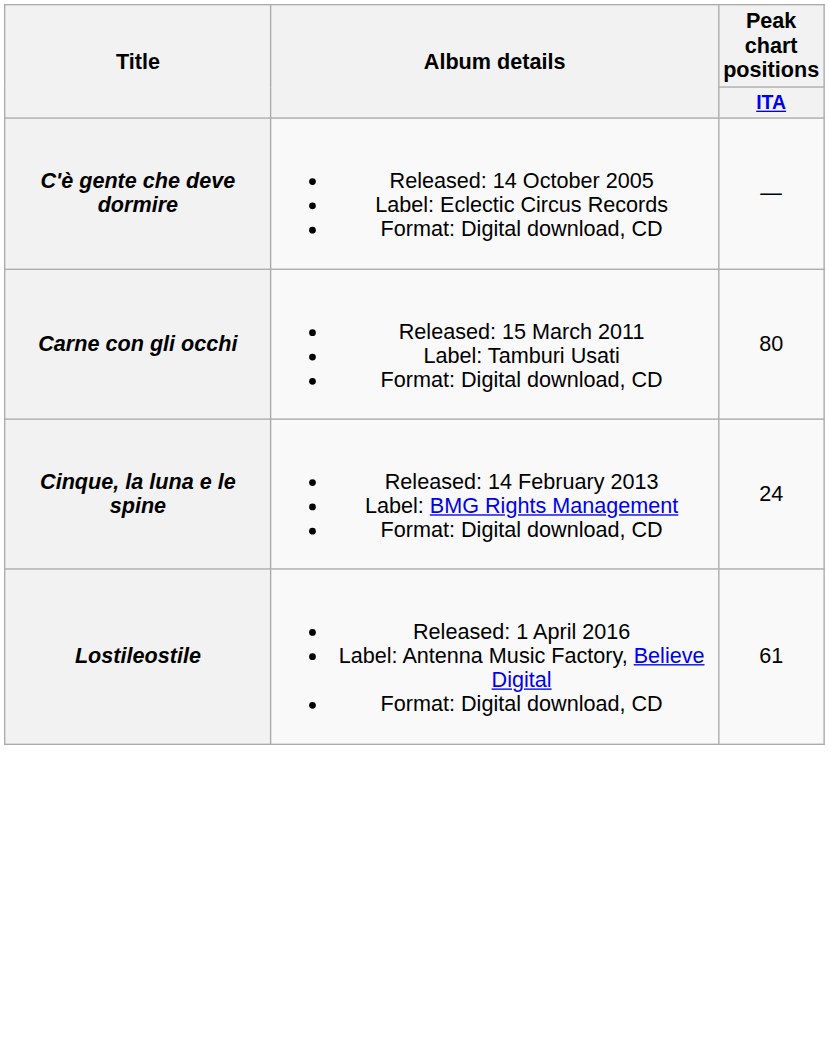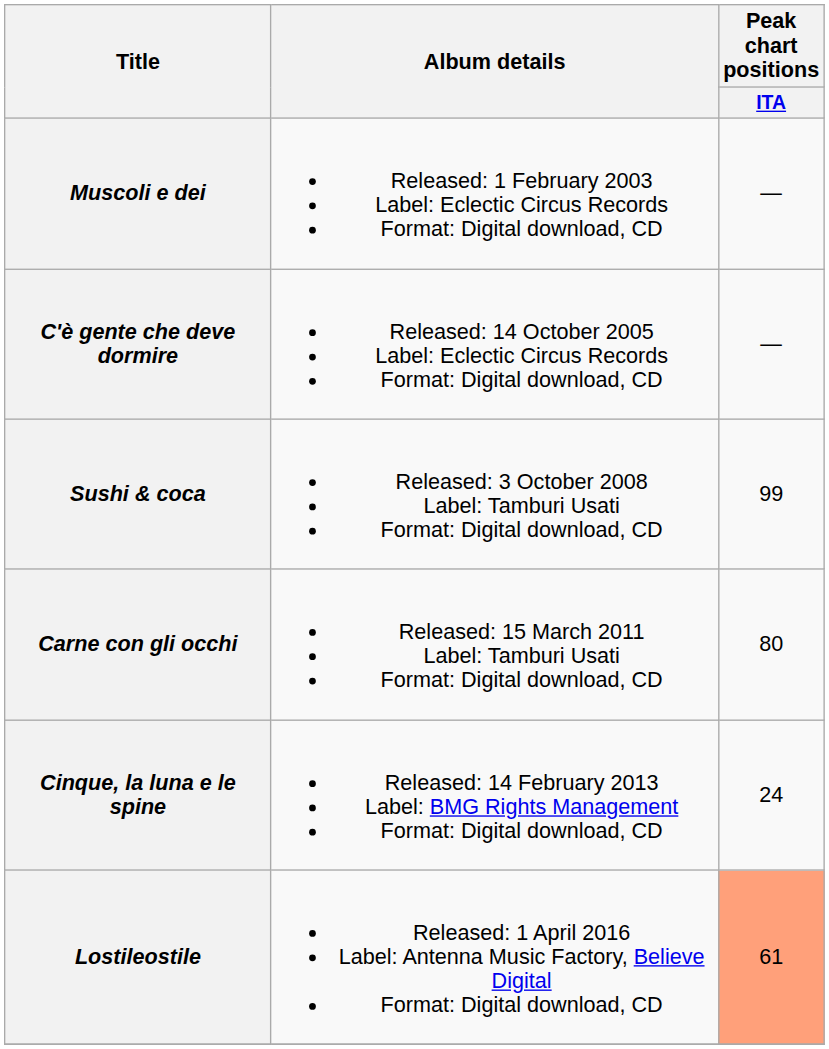 <table class="wikitable plainrowheaders" style="text-align:center;">
 <tr>
 <th scope="col" rowspan="2">Title</th>
 <th scope="col" rowspan="2">Album details</th>
 <th scope="col" colspan="1">Peak chart positions</th>
 </tr>
 <tr>
 <th scope="col" style="width:3em;font-size:90%;"><a href='#'>ITA</a><br></th>
 </tr>
 <tr>
+<th scope="row"><em>Muscoli e dei</em></th>
+<td><br><ul><li>Released: 1 February 2003</li><li>Label: Eclectic Circus Records</li><li>Format: Digital download, CD</li></ul></td>
+<td>—</td>
+</tr>
+<tr>
 <th scope="row"><em>C'è gente che deve dormire</em></th>
 <td><br><ul><li>Released: 14 October 2005</li><li>Label: Eclectic Circus Records</li><li>Format: Digital download, CD</li></ul></td>
 <td>—</td>
+</tr>
+<tr>
+<th scope="row"><em>Sushi & coca</em></th>
+<td><br><ul><li>Released: 3 October 2008</li><li>Label: Tamburi Usati</li><li>Format: Digital download, CD</li></ul></td>
+<td>99</td>
 </tr>
 <tr>
 <th scope="row"><em>Carne con gli occhi</em></th>
 <td><br><ul><li>Released: 15 March 2011</li><li>Label: Tamburi Usati</li><li>Format: Digital download, CD</li></ul></td>
 <td>80</td>
 </tr>
 <tr>
 <th scope="row"><em>Cinque, la luna e le spine</em></th>
 <td><br><ul><li>Released: 14 February 2013</li><li>Label: <a href='#'>BMG Rights Management</a></li><li>Format: Digital download, CD</li></ul></td>
 <td>24</td>
 </tr>
 <tr>
 <th scope="row"><em>Lostileostile</em></th>
 <td><br><ul><li>Released: 1 April 2016</li><li>Label: Antenna Music Factory, <a href='#'>Believe Digital</a></li><li>Format: Digital download, CD</li></ul></td>
-<td>61</td>
+<td style="background: lightsalmon;">61</td>
 </tr>
 <tr>
 </tr>
 </table>
